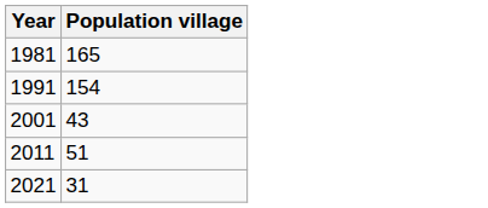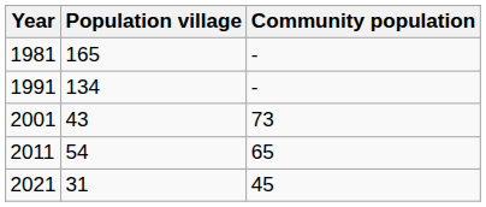 <table class="wikitable">
 <tr>
 <th>Year</th>
 <th>Population village</th>
+<th>Community population</th>
 </tr>
 <tr>
 <td>1981</td>
 <td>165</td>
+<td>-</td>
 </tr>
 <tr>
 <td>1991</td>
-<td>154</td>
+<td>134</td>
+<td>-</td>
 </tr>
 <tr>
 <td>2001</td>
 <td>43</td>
+<td>73</td>
 </tr>
 <tr>
 <td>2011</td>
-<td>51</td>
+<td>54</td>
+<td>65</td>
 </tr>
 <tr>
 <td>2021</td>
 <td>31</td>
+<td>45</td>
 </tr>
 </table>
